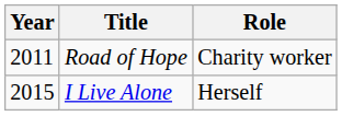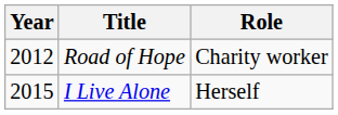 <table class="wikitable sortable" border="1">
 <tr>
 <th>Year</th>
 <th>Title</th>
 <th>Role</th>
 </tr>
 <tr>
-<td>2011</td>
+<td>2012</td>
 <td><em>Road of Hope</em></td>
 <td>Charity worker</td>
 </tr>
 <tr>
 <td>2015</td>
 <td><em><a href='#'>I Live Alone</a></em></td>
 <td>Herself</td>
 </tr>
 </table>
